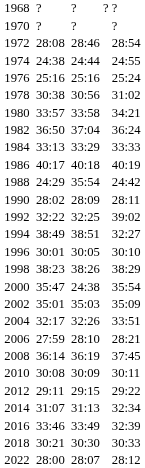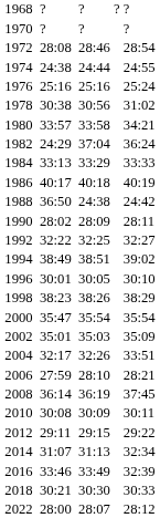 <table>
 <tr>
 <td>1968</td>
 <td></td>
 <td>?</td>
 <td></td>
 <td>?</td>
 <td>?</td>
 <td>?</td>
 </tr>
 <tr>
 <td>1970</td>
 <td></td>
 <td>?</td>
 <td></td>
 <td>?</td>
 <td></td>
 <td>?</td>
 </tr>
 <tr>
 <td>1972</td>
 <td></td>
 <td>28:08</td>
 <td></td>
 <td>28:46</td>
 <td></td>
 <td>28:54</td>
 </tr>
 <tr>
 <td>1974</td>
 <td></td>
 <td>24:38</td>
 <td></td>
 <td>24:44</td>
 <td></td>
 <td>24:55</td>
 </tr>
 <tr>
 <td>1976</td>
 <td></td>
 <td>25:16</td>
 <td></td>
 <td>25:16</td>
 <td></td>
 <td>25:24</td>
 </tr>
 <tr>
 <td>1978</td>
 <td></td>
 <td>30:38</td>
 <td></td>
 <td>30:56</td>
 <td></td>
 <td>31:02</td>
 </tr>
 <tr>
 <td>1980</td>
 <td></td>
 <td>33:57</td>
 <td></td>
 <td>33:58</td>
 <td></td>
 <td>34:21</td>
 </tr>
 <tr>
 <td>1982</td>
 <td></td>
-<td>36:50</td>
+<td>24:29</td>
 <td></td>
 <td>37:04</td>
 <td></td>
 <td>36:24</td>
 </tr>
 <tr>
 <td>1984</td>
 <td></td>
 <td>33:13</td>
 <td></td>
 <td>33:29</td>
 <td></td>
 <td>33:33</td>
 </tr>
 <tr>
 <td>1986</td>
 <td></td>
 <td>40:17</td>
 <td></td>
 <td>40:18</td>
 <td></td>
 <td>40:19</td>
 </tr>
 <tr>
 <td>1988</td>
 <td></td>
-<td>24:29</td>
+<td>36:50</td>
 <td></td>
-<td>35:54</td>
+<td>24:38</td>
 <td></td>
 <td>24:42</td>
 </tr>
 <tr>
 <td>1990</td>
 <td></td>
 <td>28:02</td>
 <td></td>
 <td>28:09</td>
 <td></td>
 <td>28:11</td>
 </tr>
 <tr>
 <td>1992</td>
 <td></td>
 <td>32:22</td>
 <td></td>
 <td>32:25</td>
 <td></td>
-<td>39:02</td>
+<td>32:27</td>
 </tr>
 <tr>
 <td>1994</td>
 <td></td>
 <td>38:49</td>
 <td></td>
 <td>38:51</td>
 <td></td>
-<td>32:27</td>
+<td>39:02</td>
 </tr>
 <tr>
 <td>1996</td>
 <td></td>
 <td>30:01</td>
 <td></td>
 <td>30:05</td>
 <td></td>
 <td>30:10</td>
 </tr>
 <tr>
 <td>1998</td>
 <td></td>
 <td>38:23</td>
 <td></td>
 <td>38:26</td>
 <td></td>
 <td>38:29</td>
 </tr>
 <tr>
 <td>2000</td>
 <td></td>
 <td>35:47</td>
 <td></td>
-<td>24:38</td>
+<td>35:54</td>
 <td></td>
 <td>35:54</td>
 </tr>
 <tr>
 <td>2002</td>
 <td></td>
 <td>35:01</td>
 <td></td>
 <td>35:03</td>
 <td></td>
 <td>35:09</td>
 </tr>
 <tr>
 <td>2004</td>
 <td></td>
 <td>32:17</td>
 <td></td>
 <td>32:26</td>
 <td></td>
 <td>33:51</td>
 </tr>
 <tr>
 <td>2006</td>
 <td></td>
 <td>27:59</td>
 <td></td>
 <td>28:10</td>
 <td></td>
 <td>28:21</td>
 </tr>
 <tr>
 <td>2008</td>
 <td></td>
 <td>36:14</td>
 <td></td>
 <td>36:19</td>
 <td></td>
 <td>37:45</td>
 </tr>
 <tr>
 <td>2010</td>
 <td></td>
 <td>30:08</td>
 <td></td>
 <td>30:09</td>
 <td></td>
 <td>30:11</td>
 </tr>
 <tr>
 <td>2012</td>
 <td></td>
 <td>29:11</td>
 <td></td>
 <td>29:15</td>
 <td></td>
 <td>29:22</td>
 </tr>
 <tr>
 <td>2014</td>
 <td></td>
 <td>31:07</td>
 <td></td>
 <td>31:13</td>
 <td></td>
 <td>32:34</td>
 </tr>
 <tr>
 <td>2016</td>
 <td></td>
 <td>33:46</td>
 <td></td>
 <td>33:49</td>
 <td></td>
 <td>32:39</td>
 </tr>
 <tr>
 <td>2018</td>
 <td></td>
 <td>30:21</td>
 <td></td>
 <td>30:30</td>
 <td></td>
 <td>30:33</td>
 </tr>
 <tr>
 <td>2022</td>
 <td></td>
 <td>28:00</td>
 <td></td>
 <td>28:07</td>
 <td></td>
 <td>28:12</td>
 </tr>
 </table>
